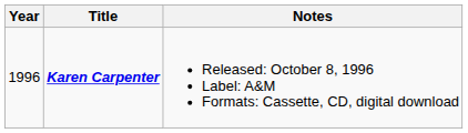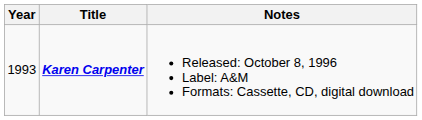 <table class="wikitable">
 <tr>
 <th width="33">Year</th>
 <th>Title</th>
 <th>Notes</th>
 </tr>
 <tr>
-<td align="center">1996</td>
+<td align="center">1993</td>
 <td align="left"><strong><em><a href='#'>Karen Carpenter</a></em></strong></td>
 <td><br><ul><li>Released: October 8, 1996</li><li>Label: A&M</li><li>Formats: Cassette, CD, digital download</li></ul></td>
 </tr>
 </table>
